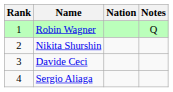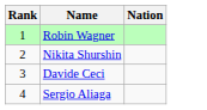 <table class="wikitable sortable" style="text-align:center">
 <tr>
 <th>Rank</th>
 <th>Name</th>
 <th>Nation</th>
-<th>Notes</th>
 </tr>
 <tr bgcolor=bbffbb>
 <td>1</td>
 <td align=left><a href='#'>Robin Wagner</a></td>
 <td align=left></td>
-<td>Q</td>
 </tr>
 <tr>
 <td>2</td>
 <td align=left><a href='#'>Nikita Shurshin</a></td>
 <td align=left></td>
-<td></td>
 </tr>
 <tr>
 <td>3</td>
 <td align=left><a href='#'>Davide Ceci</a></td>
 <td align=left></td>
-<td></td>
 </tr>
 <tr>
 <td>4</td>
 <td align=left><a href='#'>Sergio Aliaga</a></td>
 <td align=left></td>
-<td></td>
 </tr>
 </table>
